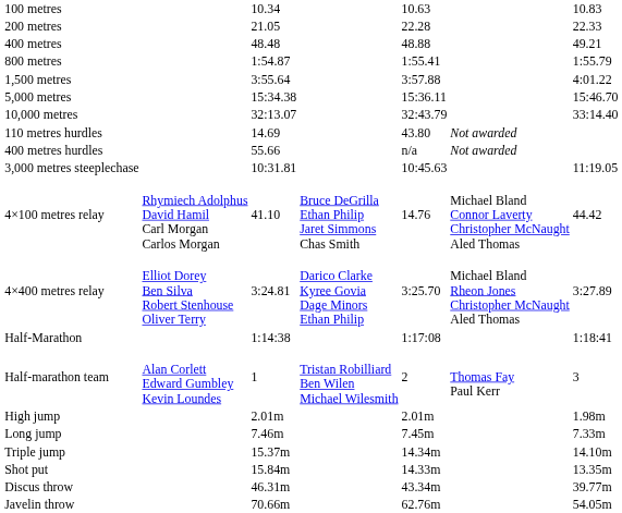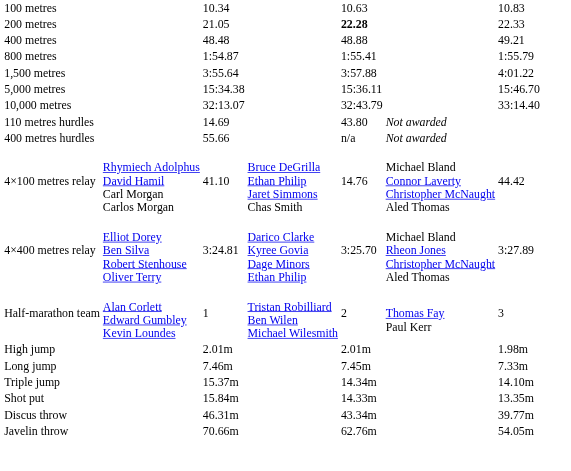 <table>
 <tr>
 <td>100 metres</td>
 <td></td>
 <td>10.34</td>
 <td></td>
 <td>10.63</td>
 <td></td>
 <td>10.83</td>
 </tr>
 <tr>
 <td>200 metres</td>
 <td></td>
 <td>21.05</td>
 <td></td>
-<td>22.28</td>
+<td><strong>22.28</strong></td>
 <td></td>
 <td>22.33</td>
 </tr>
 <tr>
 <td>400 metres</td>
 <td></td>
 <td>48.48</td>
 <td></td>
 <td>48.88</td>
 <td></td>
 <td>49.21</td>
 </tr>
 <tr>
 <td>800 metres</td>
 <td></td>
 <td>1:54.87</td>
 <td></td>
 <td>1:55.41</td>
 <td></td>
 <td>1:55.79</td>
 </tr>
 <tr>
 <td>1,500 metres</td>
 <td></td>
 <td>3:55.64</td>
 <td></td>
 <td>3:57.88</td>
 <td></td>
 <td>4:01.22</td>
 </tr>
 <tr>
 <td>5,000 metres</td>
 <td></td>
 <td>15:34.38</td>
 <td></td>
 <td>15:36.11</td>
 <td></td>
 <td>15:46.70</td>
 </tr>
 <tr>
 <td>10,000 metres</td>
 <td></td>
 <td>32:13.07</td>
 <td></td>
 <td>32:43.79</td>
 <td></td>
 <td>33:14.40</td>
 </tr>
 <tr>
 <td>110 metres hurdles</td>
 <td></td>
 <td>14.69</td>
 <td></td>
 <td>43.80</td>
 <td><em>Not awarded</em></td>
 <td></td>
 </tr>
 <tr>
 <td>400 metres hurdles</td>
 <td></td>
 <td>55.66</td>
 <td></td>
 <td>n/a</td>
 <td><em>Not awarded</em></td>
 <td></td>
 </tr>
 <tr>
-<td>3,000 metres steeplechase</td>
-<td></td>
-<td>10:31.81</td>
-<td></td>
-<td>10:45.63</td>
-<td></td>
-<td>11:19.05</td>
-</tr>
-<tr>
 <td>4×100 metres relay</td>
 <td><br><a href='#'>Rhymiech Adolphus</a><br><a href='#'>David Hamil</a><br>Carl Morgan<br>Carlos Morgan</td>
 <td>41.10</td>
 <td><br><a href='#'>Bruce DeGrilla</a><br><a href='#'>Ethan Philip</a><br><a href='#'>Jaret Simmons</a><br>Chas Smith</td>
 <td>14.76</td>
 <td><br>Michael Bland<br><a href='#'>Connor Laverty</a><br><a href='#'>Christopher McNaught</a><br>Aled Thomas</td>
 <td>44.42</td>
 </tr>
 <tr>
 <td>4×400 metres relay</td>
 <td><br><a href='#'>Elliot Dorey</a><br><a href='#'>Ben Silva</a><br><a href='#'>Robert Stenhouse</a><br><a href='#'>Oliver Terry</a></td>
 <td>3:24.81</td>
 <td><br><a href='#'>Darico Clarke</a><br><a href='#'>Kyree Govia</a><br><a href='#'>Dage Minors</a><br><a href='#'>Ethan Philip</a></td>
 <td>3:25.70</td>
 <td><br>Michael Bland<br><a href='#'>Rheon Jones</a><br><a href='#'>Christopher McNaught</a><br>Aled Thomas</td>
 <td>3:27.89</td>
-</tr>
-<tr>
-<td>Half-Marathon</td>
-<td></td>
-<td>1:14:38</td>
-<td></td>
-<td>1:17:08</td>
-<td></td>
-<td>1:18:41</td>
 </tr>
 <tr>
 <td>Half-marathon team</td>
 <td><br><a href='#'>Alan Corlett</a><br><a href='#'>Edward Gumbley</a><br><a href='#'>Kevin Loundes</a></td>
 <td>1</td>
 <td><br><a href='#'>Tristan Robilliard</a><br><a href='#'>Ben Wilen</a><br><a href='#'>Michael Wilesmith</a></td>
 <td>2</td>
 <td><br><a href='#'>Thomas Fay</a><br>Paul Kerr</td>
 <td>3</td>
 </tr>
 <tr>
 <td>High jump</td>
 <td></td>
 <td>2.01m</td>
 <td></td>
 <td>2.01m</td>
 <td></td>
 <td>1.98m</td>
 </tr>
 <tr>
 <td>Long jump</td>
 <td></td>
 <td>7.46m</td>
 <td></td>
 <td>7.45m</td>
 <td></td>
 <td>7.33m</td>
 </tr>
 <tr>
 <td>Triple jump</td>
 <td></td>
 <td>15.37m</td>
 <td></td>
 <td>14.34m</td>
 <td></td>
 <td>14.10m</td>
 </tr>
 <tr>
 <td>Shot put</td>
 <td></td>
 <td>15.84m</td>
 <td></td>
 <td>14.33m</td>
 <td></td>
 <td>13.35m</td>
 </tr>
 <tr>
 <td>Discus throw</td>
 <td></td>
 <td>46.31m</td>
 <td></td>
 <td>43.34m</td>
 <td></td>
 <td>39.77m</td>
 </tr>
 <tr>
 <td>Javelin throw</td>
 <td></td>
 <td>70.66m</td>
 <td></td>
 <td>62.76m</td>
 <td></td>
 <td>54.05m</td>
 </tr>
 </table>
